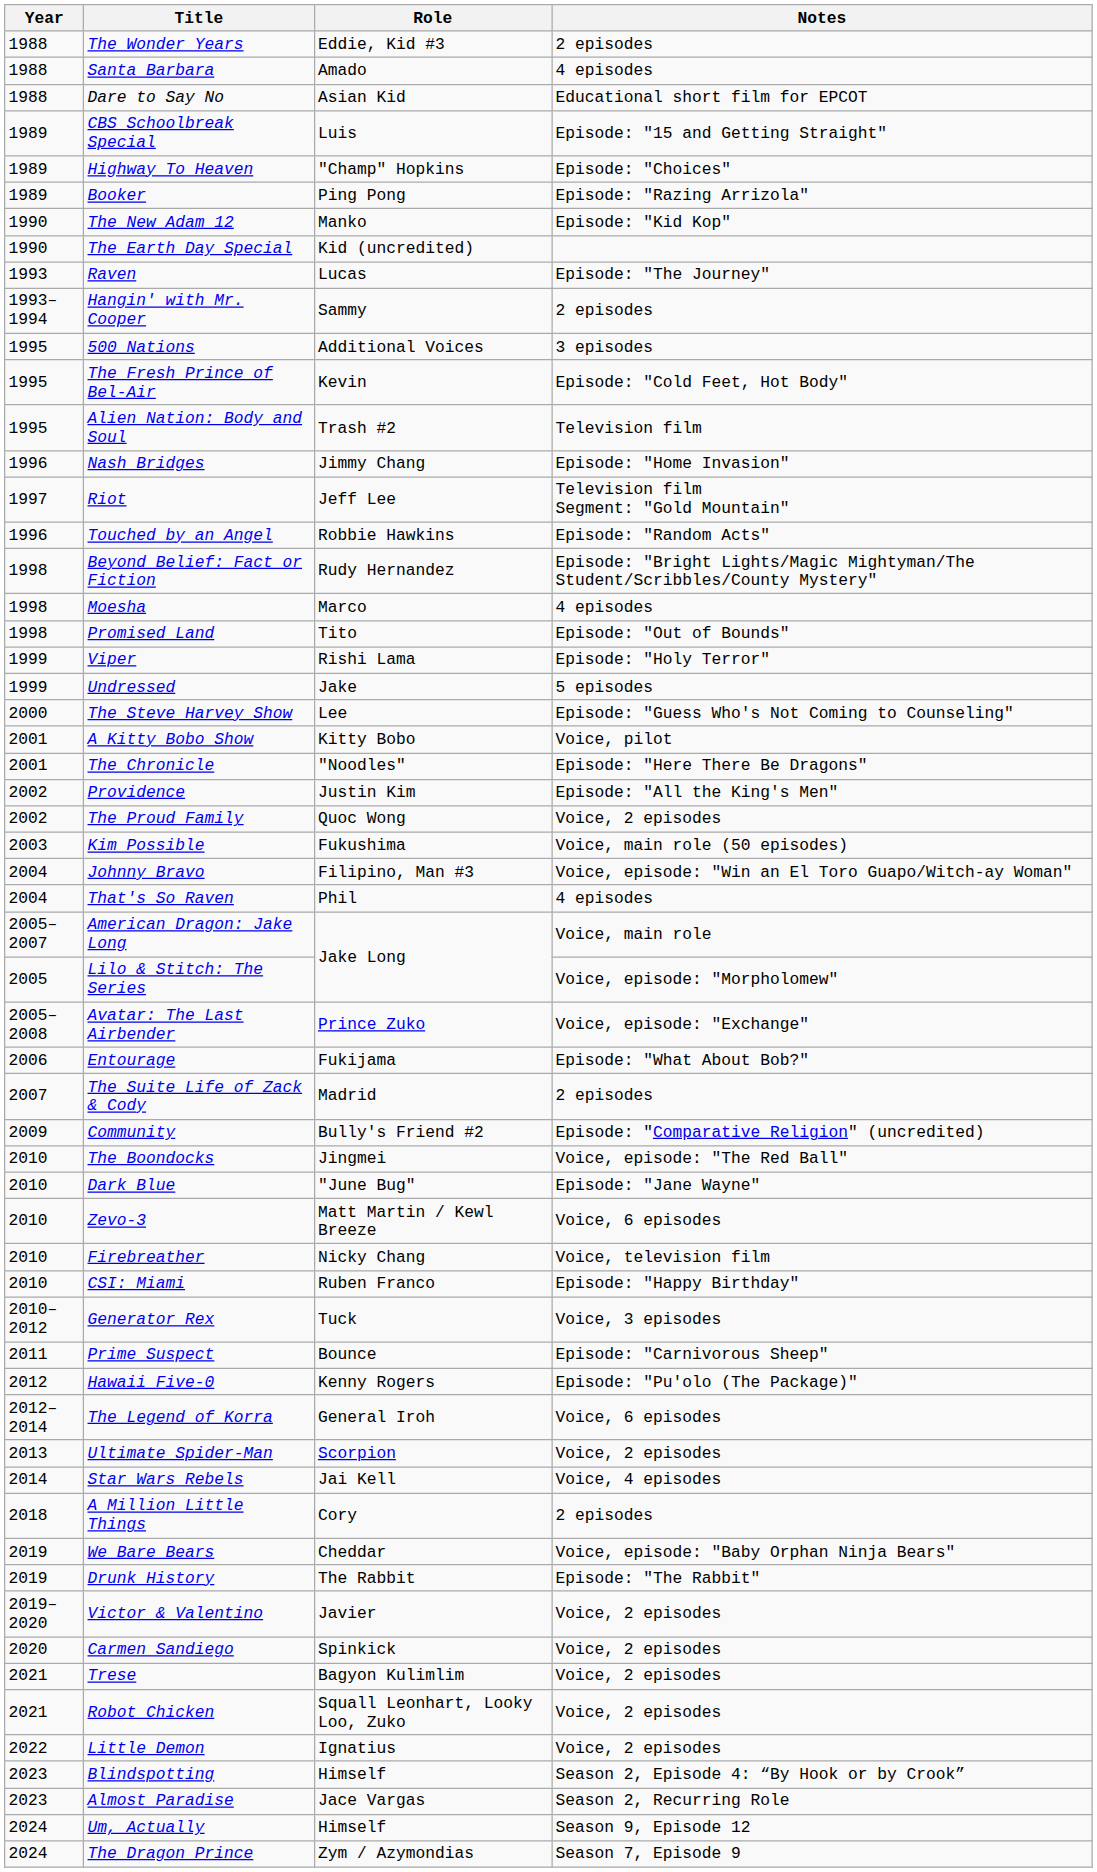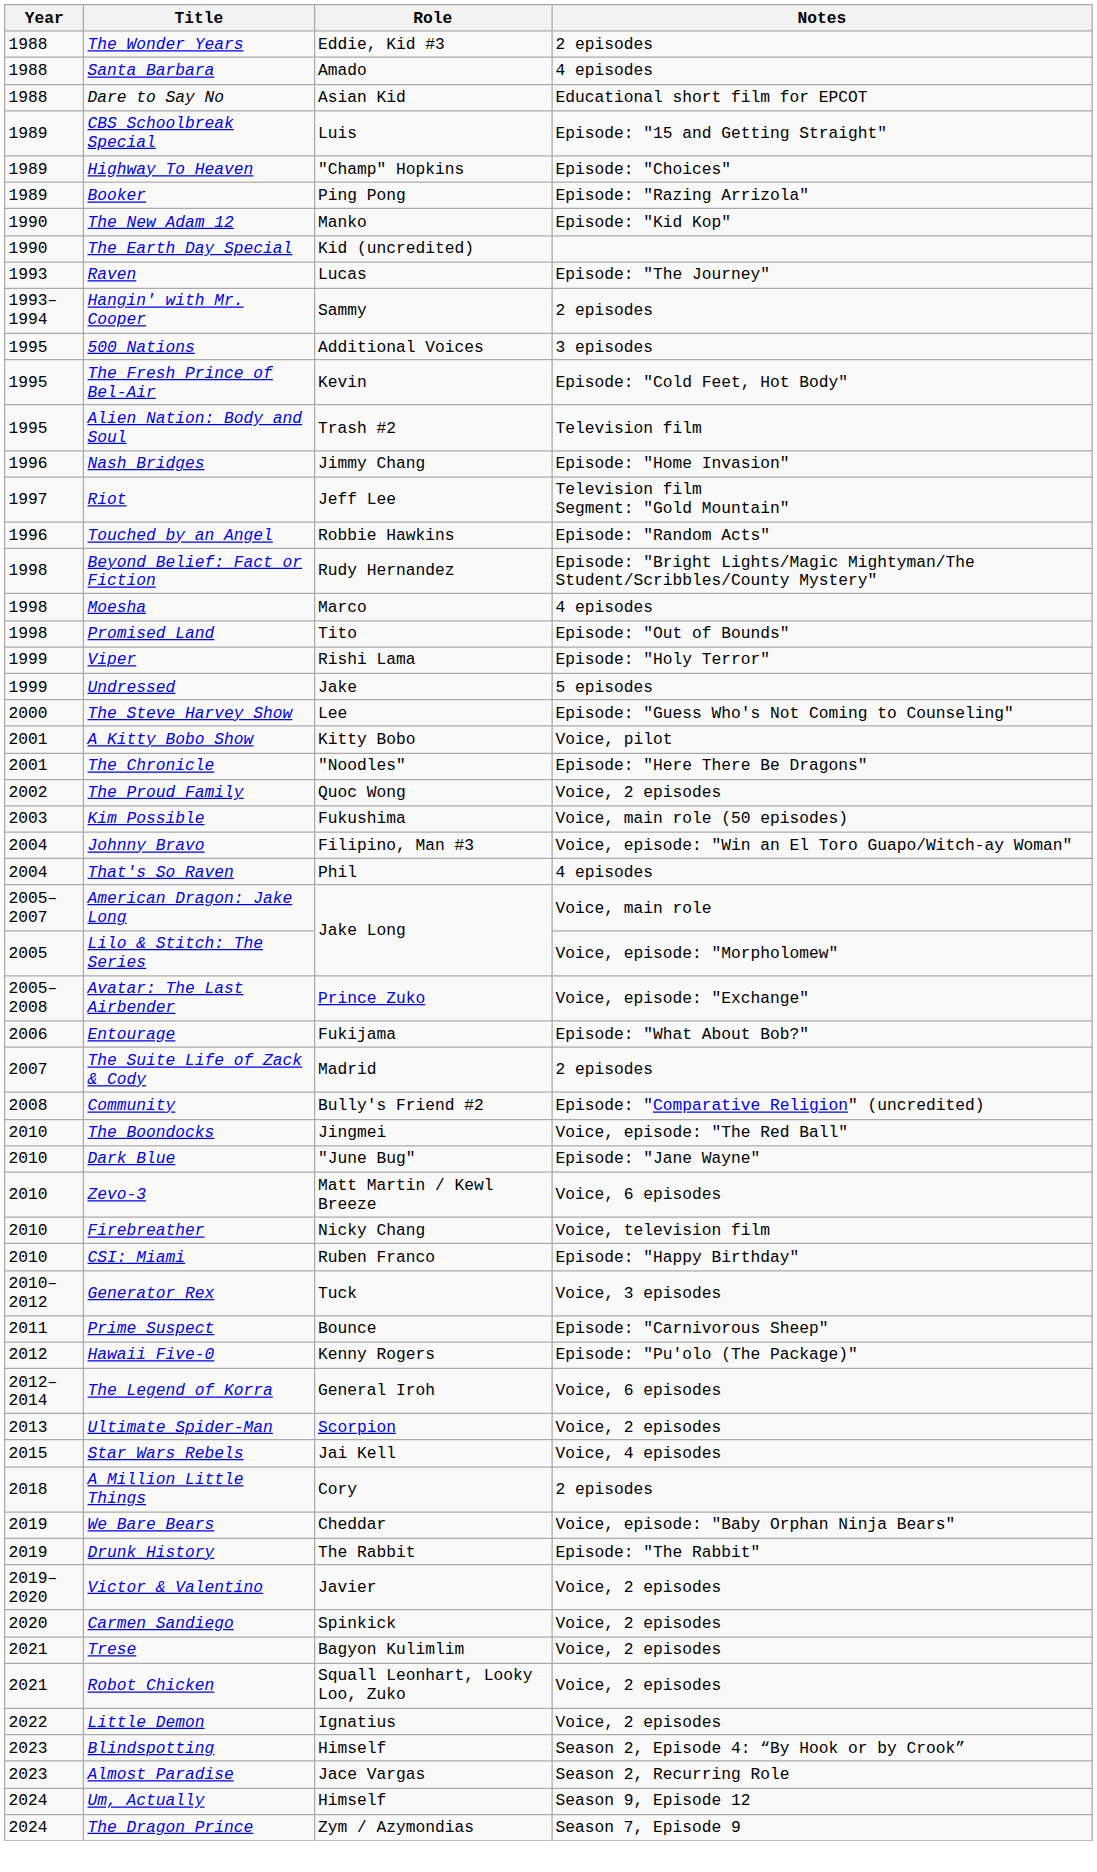 <table class="wikitable sortable">
 <tr>
 <th>Year</th>
 <th>Title</th>
 <th>Role</th>
 <th>Notes</th>
 </tr>
 <tr>
 <td>1988</td>
 <td><em><a href='#'>The Wonder Years</a></em></td>
 <td>Eddie, Kid #3</td>
 <td>2 episodes</td>
 </tr>
 <tr>
 <td>1988</td>
 <td><em><a href='#'>Santa Barbara</a></em></td>
 <td>Amado</td>
 <td>4 episodes</td>
 </tr>
 <tr>
 <td>1988</td>
 <td><em>Dare to Say No</em></td>
 <td>Asian Kid</td>
 <td>Educational short film for EPCOT</td>
 </tr>
 <tr>
 <td>1989</td>
 <td><em><a href='#'>CBS Schoolbreak Special</a></em></td>
 <td>Luis</td>
 <td>Episode: "15 and Getting Straight"</td>
 </tr>
 <tr>
 <td>1989</td>
 <td><em><a href='#'>Highway To Heaven</a></em></td>
 <td>"Champ" Hopkins</td>
 <td>Episode: "Choices"</td>
 </tr>
 <tr>
 <td>1989</td>
 <td><em><a href='#'>Booker</a></em></td>
 <td>Ping Pong</td>
 <td>Episode: "Razing Arrizola"</td>
 </tr>
 <tr>
 <td>1990</td>
 <td><em><a href='#'>The New Adam 12</a></em></td>
 <td>Manko</td>
 <td>Episode: "Kid Kop"</td>
 </tr>
 <tr>
 <td>1990</td>
 <td><em><a href='#'>The Earth Day Special</a></em></td>
 <td>Kid (uncredited)</td>
 <td></td>
 </tr>
 <tr>
 <td>1993</td>
 <td><em><a href='#'>Raven</a></em></td>
 <td>Lucas</td>
 <td>Episode: "The Journey"</td>
 </tr>
 <tr>
 <td>1993–1994</td>
 <td><em><a href='#'>Hangin' with Mr. Cooper</a></em></td>
 <td>Sammy</td>
 <td>2 episodes</td>
 </tr>
 <tr>
 <td>1995</td>
 <td><em><a href='#'>500 Nations</a></em></td>
 <td>Additional Voices</td>
 <td>3 episodes</td>
 </tr>
 <tr>
 <td>1995</td>
 <td><em><a href='#'>The Fresh Prince of Bel-Air</a></em></td>
 <td>Kevin</td>
 <td>Episode: "Cold Feet, Hot Body"</td>
 </tr>
 <tr>
 <td>1995</td>
 <td><em><a href='#'>Alien Nation: Body and Soul</a></em></td>
 <td>Trash #2</td>
 <td>Television film</td>
 </tr>
 <tr>
 <td>1996</td>
 <td><em><a href='#'>Nash Bridges</a></em></td>
 <td>Jimmy Chang</td>
 <td>Episode: "Home Invasion"</td>
 </tr>
 <tr>
 <td>1997</td>
 <td><em><a href='#'>Riot</a></em></td>
 <td>Jeff Lee</td>
 <td>Television film<br>Segment: "Gold Mountain"</td>
 </tr>
 <tr>
 <td>1996</td>
 <td><em><a href='#'>Touched by an Angel</a></em></td>
 <td>Robbie Hawkins</td>
 <td>Episode: "Random Acts"</td>
 </tr>
 <tr>
 <td>1998</td>
 <td><em><a href='#'>Beyond Belief: Fact or Fiction</a></em></td>
 <td>Rudy Hernandez</td>
 <td>Episode: "Bright Lights/Magic Mightyman/The Student/Scribbles/County Mystery"</td>
 </tr>
 <tr>
 <td>1998</td>
 <td><em><a href='#'>Moesha</a></em></td>
 <td>Marco</td>
 <td>4 episodes</td>
 </tr>
 <tr>
 <td>1998</td>
 <td><em><a href='#'>Promised Land</a></em></td>
 <td>Tito</td>
 <td>Episode: "Out of Bounds"</td>
 </tr>
 <tr>
 <td>1999</td>
 <td><em><a href='#'>Viper</a></em></td>
 <td>Rishi Lama</td>
 <td>Episode: "Holy Terror"</td>
 </tr>
 <tr>
 <td>1999</td>
 <td><em><a href='#'>Undressed</a></em></td>
 <td>Jake</td>
 <td>5 episodes</td>
 </tr>
 <tr>
 <td>2000</td>
 <td><em><a href='#'>The Steve Harvey Show</a></em></td>
 <td>Lee</td>
 <td>Episode: "Guess Who's Not Coming to Counseling"</td>
 </tr>
 <tr>
 <td>2001</td>
 <td><em><a href='#'>A Kitty Bobo Show</a></em></td>
 <td>Kitty Bobo</td>
 <td>Voice, pilot</td>
 </tr>
 <tr>
 <td>2001</td>
 <td><em><a href='#'>The Chronicle</a></em></td>
 <td>"Noodles"</td>
 <td>Episode: "Here There Be Dragons"</td>
 </tr>
 <tr>
 <td>2002</td>
-<td><em><a href='#'>Providence</a></em></td>
-<td>Justin Kim</td>
-<td>Episode: "All the King's Men"</td>
-</tr>
-<tr>
-<td>2002</td>
 <td><em><a href='#'>The Proud Family</a></em></td>
 <td>Quoc Wong</td>
 <td>Voice, 2 episodes</td>
 </tr>
 <tr>
 <td>2003</td>
 <td><em><a href='#'>Kim Possible</a></em></td>
 <td>Fukushima</td>
 <td>Voice, main role (50 episodes)</td>
 </tr>
 <tr>
 <td>2004</td>
 <td><em><a href='#'>Johnny Bravo</a></em></td>
 <td>Filipino, Man #3</td>
 <td>Voice, episode: "Win an El Toro Guapo/Witch-ay Woman"</td>
 </tr>
 <tr>
 <td>2004</td>
 <td><em><a href='#'>That's So Raven</a></em></td>
 <td>Phil</td>
 <td>4 episodes</td>
 </tr>
 <tr>
 <td>2005–2007</td>
 <td><em><a href='#'>American Dragon: Jake Long</a></em></td>
 <td rowspan="2">Jake Long</td>
 <td>Voice, main role</td>
 </tr>
 <tr>
 <td>2005</td>
 <td><em><a href='#'>Lilo & Stitch: The Series</a></em></td>
 <td>Voice, episode: "Morpholomew"</td>
 </tr>
 <tr>
 <td>2005–2008</td>
 <td><em><a href='#'>Avatar: The Last Airbender</a></em></td>
 <td><a href='#'>Prince Zuko</a></td>
 <td>Voice, episode: "Exchange"</td>
 </tr>
 <tr>
 <td>2006</td>
 <td><em><a href='#'>Entourage</a></em></td>
 <td>Fukijama</td>
 <td>Episode: "What About Bob?"</td>
 </tr>
 <tr>
 <td>2007</td>
 <td><em><a href='#'>The Suite Life of Zack & Cody</a></em></td>
 <td>Madrid</td>
 <td>2 episodes</td>
 </tr>
 <tr>
-<td>2009</td>
+<td>2008</td>
 <td><a href='#'><em>Community</em></a></td>
 <td>Bully's Friend #2</td>
 <td>Episode: "<a href='#'>Comparative Religion</a>" (uncredited)</td>
 </tr>
 <tr>
 <td>2010</td>
 <td><em><a href='#'>The Boondocks</a></em></td>
 <td>Jingmei</td>
 <td>Voice, episode: "The Red Ball"</td>
 </tr>
 <tr>
 <td>2010</td>
 <td><em><a href='#'>Dark Blue</a></em></td>
 <td>"June Bug"</td>
 <td>Episode: "Jane Wayne"</td>
 </tr>
 <tr>
 <td>2010</td>
 <td><em><a href='#'>Zevo-3</a></em></td>
 <td>Matt Martin / Kewl Breeze</td>
 <td>Voice, 6 episodes</td>
 </tr>
 <tr>
 <td>2010</td>
 <td><em><a href='#'>Firebreather</a></em></td>
 <td>Nicky Chang</td>
 <td>Voice, television film</td>
 </tr>
 <tr>
 <td>2010</td>
 <td><em><a href='#'>CSI: Miami</a></em></td>
 <td>Ruben Franco</td>
 <td>Episode: "Happy Birthday"</td>
 </tr>
 <tr>
 <td>2010–2012</td>
 <td><em><a href='#'>Generator Rex</a></em></td>
 <td>Tuck</td>
 <td>Voice, 3 episodes</td>
 </tr>
 <tr>
 <td>2011</td>
 <td><em><a href='#'>Prime Suspect</a></em></td>
 <td>Bounce</td>
 <td>Episode: "Carnivorous Sheep"</td>
 </tr>
 <tr>
 <td>2012</td>
 <td><em><a href='#'>Hawaii Five-0</a></em></td>
 <td>Kenny Rogers</td>
 <td>Episode: "Pu'olo (The Package)"</td>
 </tr>
 <tr>
 <td>2012–2014</td>
 <td><em><a href='#'>The Legend of Korra</a></em></td>
 <td>General Iroh</td>
 <td>Voice, 6 episodes</td>
 </tr>
 <tr>
 <td>2013</td>
 <td><em><a href='#'>Ultimate Spider-Man</a></em></td>
 <td><a href='#'>Scorpion</a></td>
 <td>Voice, 2 episodes</td>
 </tr>
 <tr>
-<td>2014</td>
+<td>2015</td>
 <td><em><a href='#'>Star Wars Rebels</a></em></td>
 <td>Jai Kell</td>
 <td>Voice, 4 episodes</td>
 </tr>
 <tr>
 <td>2018</td>
 <td><em><a href='#'>A Million Little Things</a></em></td>
 <td>Cory</td>
 <td>2 episodes</td>
 </tr>
 <tr>
 <td>2019</td>
 <td><em><a href='#'>We Bare Bears</a></em></td>
 <td>Cheddar</td>
 <td>Voice, episode: "Baby Orphan Ninja Bears"</td>
 </tr>
 <tr>
 <td>2019</td>
 <td><em><a href='#'>Drunk History</a></em></td>
 <td>The Rabbit</td>
 <td>Episode: "The Rabbit"</td>
 </tr>
 <tr>
 <td>2019–2020</td>
 <td><em><a href='#'>Victor & Valentino</a></em></td>
 <td>Javier</td>
 <td>Voice, 2 episodes</td>
 </tr>
 <tr>
 <td>2020</td>
 <td><em><a href='#'>Carmen Sandiego</a></em></td>
 <td>Spinkick</td>
 <td>Voice, 2 episodes</td>
 </tr>
 <tr>
 <td>2021</td>
 <td><em><a href='#'>Trese</a></em></td>
 <td>Bagyon Kulimlim</td>
 <td>Voice, 2 episodes</td>
 </tr>
 <tr>
 <td>2021</td>
 <td><em><a href='#'>Robot Chicken</a></em></td>
 <td>Squall Leonhart, Looky Loo, Zuko</td>
 <td>Voice, 2 episodes</td>
 </tr>
 <tr>
 <td>2022</td>
 <td><em><a href='#'>Little Demon</a></em></td>
 <td>Ignatius</td>
 <td>Voice, 2 episodes</td>
 </tr>
 <tr>
 <td>2023</td>
 <td><em><a href='#'>Blindspotting</a></em></td>
 <td>Himself</td>
 <td>Season 2, Episode 4: “By Hook or by Crook”</td>
 </tr>
 <tr>
 <td>2023</td>
 <td><em><a href='#'>Almost Paradise</a></em></td>
 <td>Jace Vargas</td>
 <td>Season 2, Recurring Role</td>
 </tr>
 <tr>
 <td>2024</td>
 <td><em> <a href='#'>Um, Actually</a></em></td>
 <td>Himself</td>
 <td>Season 9, Episode 12</td>
 </tr>
 <tr>
 <td>2024</td>
 <td><em><a href='#'>The Dragon Prince</a></em></td>
 <td>Zym / Azymondias</td>
 <td>Season 7, Episode 9</td>
 </tr>
 </table>
